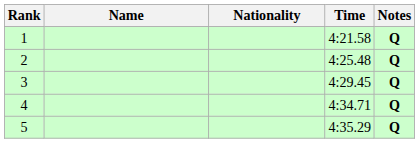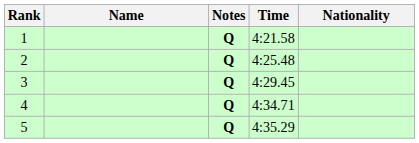 <table class="wikitable sortable" style="text-align:center">
 <tr>
 <th>Rank</th>
 <th style="width:180px">Name</th>
+<th>Notes</th>
+<th>Time</th>
 <th style="width:125px">Nationality</th>
-<th>Time</th>
-<th>Notes</th>
 </tr>
 <tr style="background:#cfc;">
 <td>1</td>
 <td style="text-align:left;"></td>
+<td><strong>Q</strong></td>
+<td>4:21.58</td>
 <td style="text-align:left;"></td>
-<td>4:21.58</td>
-<td><strong>Q</strong></td>
 </tr>
 <tr style="background:#cfc;">
 <td>2</td>
 <td style="text-align:left;"></td>
+<td><strong>Q</strong></td>
+<td>4:25.48</td>
 <td style="text-align:left;"></td>
-<td>4:25.48</td>
-<td><strong>Q</strong></td>
 </tr>
 <tr style="background:#cfc;">
 <td>3</td>
 <td style="text-align:left;"></td>
+<td><strong>Q</strong></td>
+<td>4:29.45</td>
 <td style="text-align:left;"></td>
-<td>4:29.45</td>
-<td><strong>Q</strong></td>
 </tr>
 <tr style="background:#cfc;">
 <td>4</td>
 <td style="text-align:left;"></td>
+<td><strong>Q</strong></td>
+<td>4:34.71</td>
 <td style="text-align:left;"></td>
-<td>4:34.71</td>
-<td><strong>Q</strong></td>
 </tr>
 <tr style="background:#cfc;">
 <td>5</td>
 <td style="text-align:left;"></td>
+<td><strong>Q</strong></td>
+<td>4:35.29</td>
 <td style="text-align:left;"></td>
-<td>4:35.29</td>
-<td><strong>Q</strong></td>
 </tr>
 </table>
